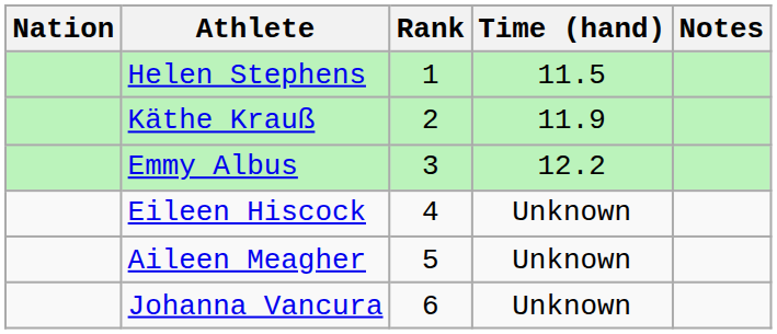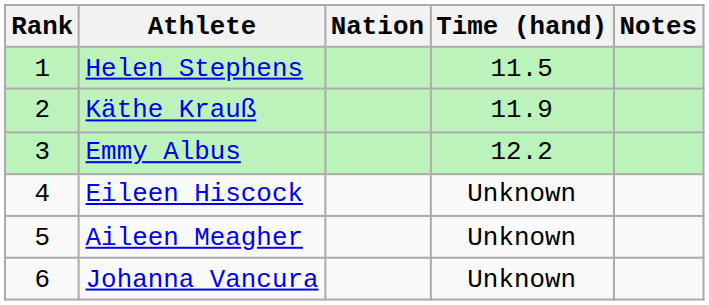 <table class="wikitable sortable" style="text-align:center">
 <tr>
+<th>Rank</th>
+<th>Athlete</th>
 <th>Nation</th>
-<th>Athlete</th>
-<th>Rank</th>
 <th>Time (hand)</th>
 <th>Notes</th>
 </tr>
 <tr bgcolor=#bbf3bb>
+<td>1</td>
+<td align=left><a href='#'>Helen Stephens</a></td>
 <td align=left></td>
-<td align=left><a href='#'>Helen Stephens</a></td>
-<td>1</td>
 <td>11.5</td>
 <td></td>
 </tr>
 <tr bgcolor=#bbf3bb>
+<td>2</td>
+<td align=left><a href='#'>Käthe Krauß</a></td>
 <td align=left></td>
-<td align=left><a href='#'>Käthe Krauß</a></td>
-<td>2</td>
 <td>11.9</td>
 <td></td>
 </tr>
 <tr bgcolor=#bbf3bb>
+<td>3</td>
+<td align=left><a href='#'>Emmy Albus</a></td>
 <td align=left></td>
-<td align=left><a href='#'>Emmy Albus</a></td>
-<td>3</td>
 <td>12.2</td>
 <td></td>
 </tr>
 <tr>
+<td>4</td>
+<td align=left><a href='#'>Eileen Hiscock</a></td>
 <td align=left></td>
-<td align=left><a href='#'>Eileen Hiscock</a></td>
-<td>4</td>
 <td>Unknown</td>
 <td></td>
 </tr>
 <tr>
+<td>5</td>
+<td align=left><a href='#'>Aileen Meagher</a></td>
 <td align=left></td>
-<td align=left><a href='#'>Aileen Meagher</a></td>
-<td>5</td>
 <td>Unknown</td>
 <td></td>
 </tr>
 <tr>
+<td>6</td>
+<td align=left><a href='#'>Johanna Vancura</a></td>
 <td align=left></td>
-<td align=left><a href='#'>Johanna Vancura</a></td>
-<td>6</td>
 <td>Unknown</td>
 <td></td>
 </tr>
 </table>
